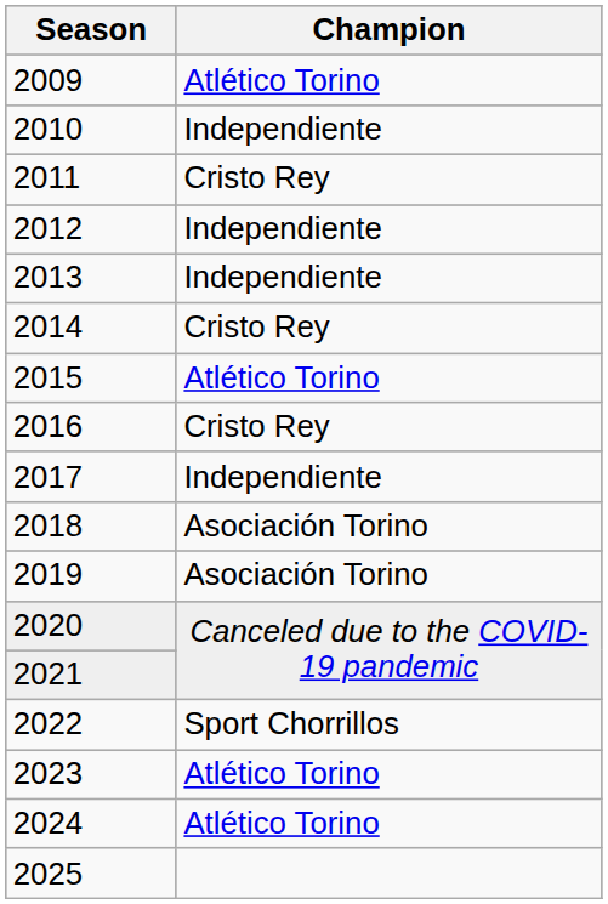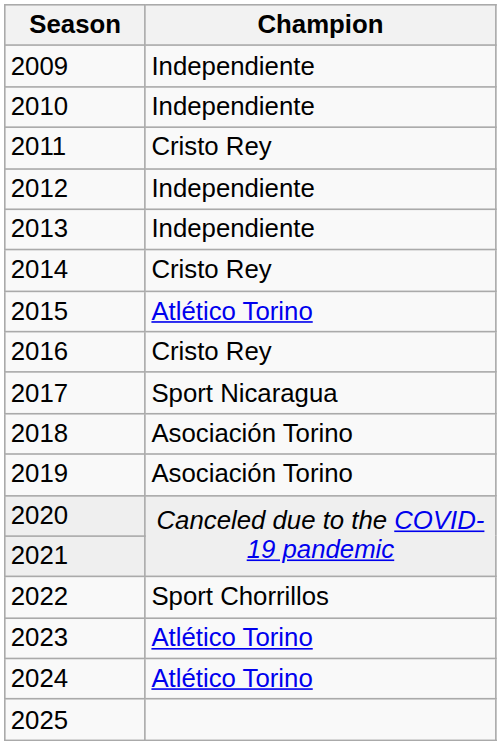 <table class="wikitable sortable">
 <tr>
 <th width=80px>Season</th>
 <th width=210px>Champion</th>
 </tr>
 <tr>
 <td>2009</td>
-<td><a href='#'>Atlético Torino</a></td>
+<td>Independiente</td>
 </tr>
 <tr>
 <td>2010</td>
 <td>Independiente</td>
 </tr>
 <tr>
 <td>2011</td>
 <td>Cristo Rey</td>
 </tr>
 <tr>
 <td>2012</td>
 <td>Independiente</td>
 </tr>
 <tr>
 <td>2013</td>
 <td>Independiente</td>
 </tr>
 <tr>
 <td>2014</td>
 <td>Cristo Rey</td>
 </tr>
 <tr>
 <td>2015</td>
 <td><a href='#'>Atlético Torino</a></td>
 </tr>
 <tr>
 <td>2016</td>
 <td>Cristo Rey</td>
 </tr>
 <tr>
 <td>2017</td>
-<td>Independiente</td>
+<td>Sport Nicaragua</td>
 </tr>
 <tr>
 <td>2018</td>
 <td>Asociación Torino</td>
 </tr>
 <tr>
 <td>2019</td>
 <td>Asociación Torino</td>
 </tr>
 <tr bgcolor=#efefef>
 <td>2020</td>
 <td rowspan=2 colspan="1" align=center><em>Canceled due to the <a href='#'>COVID-19 pandemic</a></em></td>
 </tr>
 <tr bgcolor=#efefef>
 <td>2021</td>
 </tr>
 <tr>
 <td>2022</td>
 <td>Sport Chorrillos</td>
 </tr>
 <tr>
 <td>2023</td>
 <td><a href='#'>Atlético Torino</a></td>
 </tr>
 <tr>
 <td>2024</td>
 <td><a href='#'>Atlético Torino</a></td>
 </tr>
 <tr>
 <td>2025</td>
 <td></td>
 </tr>
 <tr>
 </tr>
 </table>
